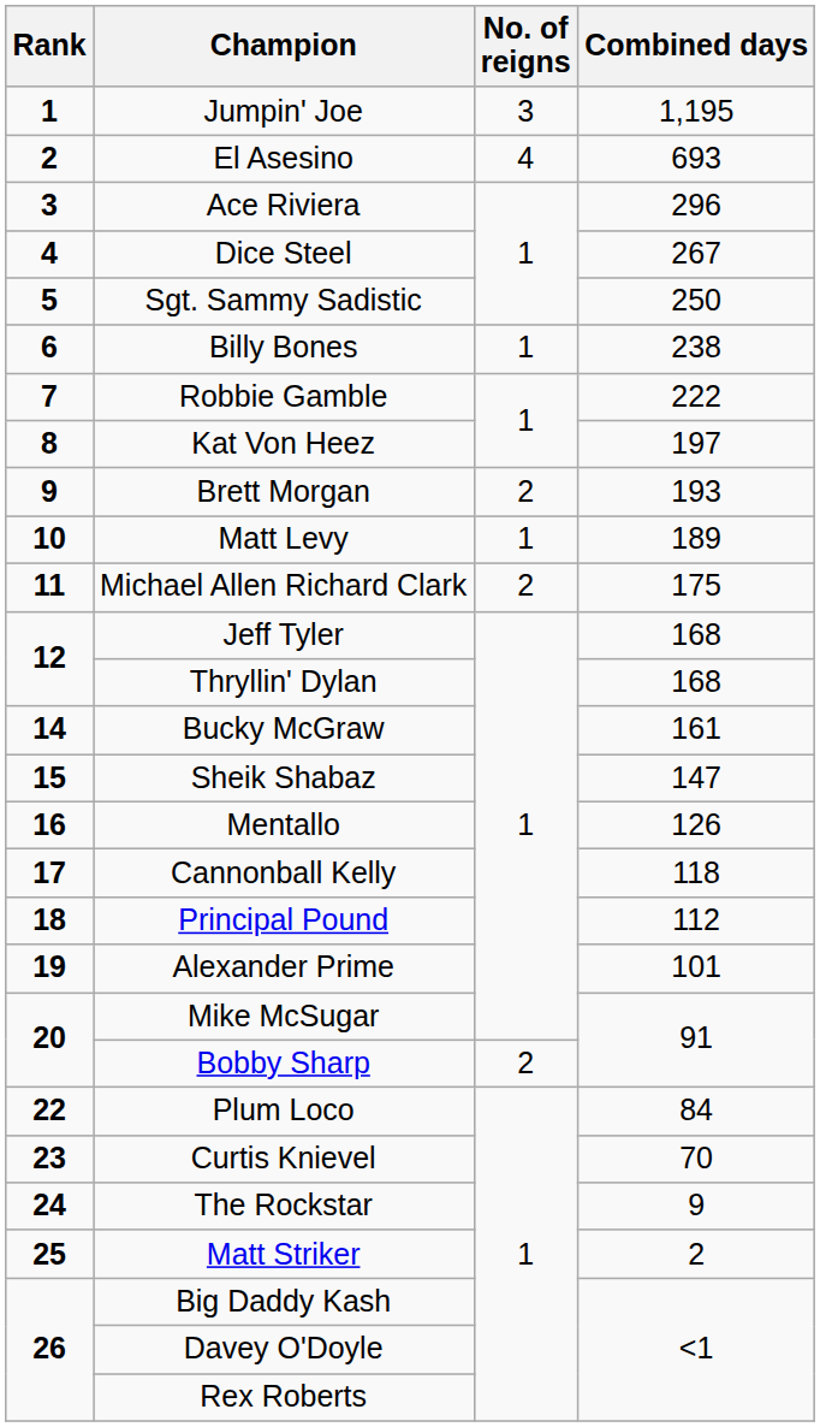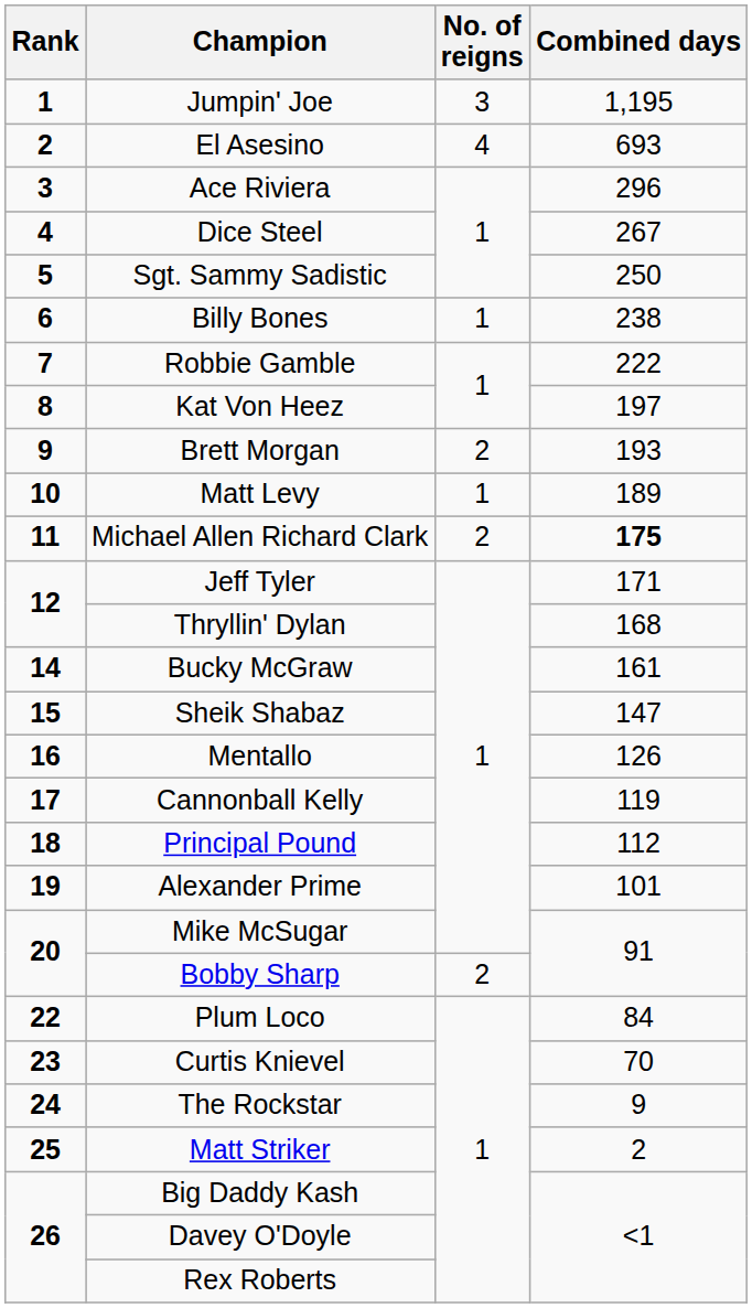 <table class="wikitable sortable" style="text-align: center">
 <tr>
 <th>Rank</th>
 <th>Champion</th>
 <th>No. of<br>reigns</th>
 <th>Combined days</th>
 </tr>
 <tr>
 <td><strong>1</strong></td>
 <td>Jumpin' Joe</td>
 <td>3</td>
 <td>1,195</td>
 </tr>
 <tr>
 <td><strong>2</strong></td>
 <td>El Asesino</td>
 <td>4</td>
 <td>693</td>
 </tr>
 <tr>
 <td><strong>3</strong></td>
 <td>Ace Riviera</td>
 <td rowspan=3>1</td>
 <td>296</td>
 </tr>
 <tr>
 <td><strong>4</strong></td>
 <td>Dice Steel</td>
 <td>267</td>
 </tr>
 <tr>
 <td><strong>5</strong></td>
 <td>Sgt. Sammy Sadistic</td>
 <td>250</td>
 </tr>
 <tr>
 <td><strong>6</strong></td>
 <td>Billy Bones</td>
 <td>1</td>
 <td>238</td>
 </tr>
 <tr>
 <td><strong>7</strong></td>
 <td>Robbie Gamble</td>
 <td rowspan=2>1</td>
 <td>222</td>
 </tr>
 <tr>
 <td><strong>8</strong></td>
 <td>Kat Von Heez</td>
 <td>197</td>
 </tr>
 <tr>
 <td><strong>9</strong></td>
 <td>Brett Morgan</td>
 <td>2</td>
 <td>193</td>
 </tr>
 <tr>
 <td><strong>10</strong></td>
 <td>Matt Levy</td>
 <td>1</td>
 <td>189</td>
 </tr>
 <tr>
 <td><strong>11</strong></td>
 <td>Michael Allen Richard Clark</td>
 <td>2</td>
-<td>175</td>
+<td><strong>175</strong></td>
 </tr>
 <tr>
 <td rowspan=2><strong>12</strong></td>
 <td>Jeff Tyler</td>
 <td rowspan=9>1</td>
-<td>168</td>
+<td>171</td>
 </tr>
 <tr>
 <td>Thryllin' Dylan</td>
 <td>168</td>
 </tr>
 <tr>
 <td><strong>14</strong></td>
 <td>Bucky McGraw</td>
 <td>161</td>
 </tr>
 <tr>
 <td><strong>15</strong></td>
 <td>Sheik Shabaz</td>
 <td>147</td>
 </tr>
 <tr>
 <td><strong>16</strong></td>
 <td>Mentallo</td>
 <td>126</td>
 </tr>
 <tr>
 <td><strong>17</strong></td>
 <td>Cannonball Kelly</td>
-<td>118</td>
+<td>119</td>
 </tr>
 <tr>
 <td><strong>18</strong></td>
 <td><a href='#'>Principal Pound</a></td>
 <td>112</td>
 </tr>
 <tr>
 <td><strong>19</strong></td>
 <td>Alexander Prime</td>
 <td>101</td>
 </tr>
 <tr>
 <td rowspan=2><strong>20</strong></td>
 <td>Mike McSugar</td>
 <td rowspan=2>91</td>
 </tr>
 <tr>
 <td><a href='#'>Bobby Sharp</a></td>
 <td>2</td>
 </tr>
 <tr>
 <td><strong>22</strong></td>
 <td>Plum Loco</td>
 <td rowspan=7>1</td>
 <td>84</td>
 </tr>
 <tr>
 <td><strong>23</strong></td>
 <td>Curtis Knievel</td>
 <td>70</td>
 </tr>
 <tr>
 <td><strong>24</strong></td>
 <td>The Rockstar</td>
 <td>9</td>
 </tr>
 <tr>
 <td><strong>25</strong></td>
 <td><a href='#'>Matt Striker</a></td>
 <td>2</td>
 </tr>
 <tr>
 <td rowspan=3><strong>26</strong></td>
 <td>Big Daddy Kash</td>
 <td rowspan=3><1</td>
 </tr>
 <tr>
 <td>Davey O'Doyle</td>
 </tr>
 <tr>
 <td>Rex Roberts</td>
 </tr>
 </table>
